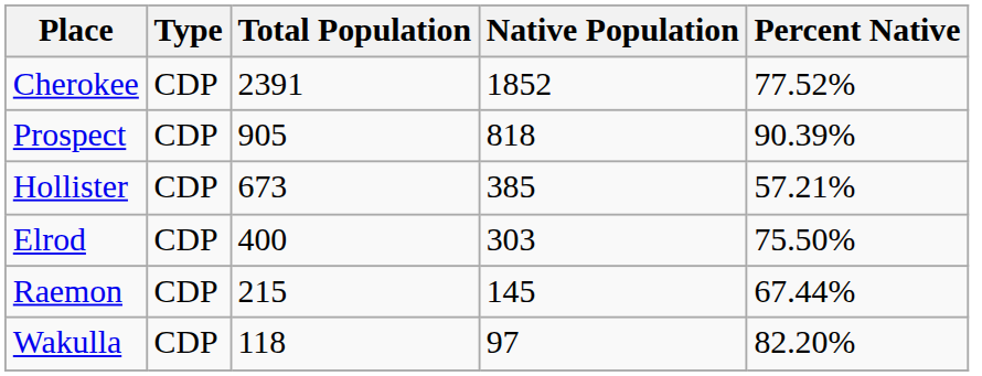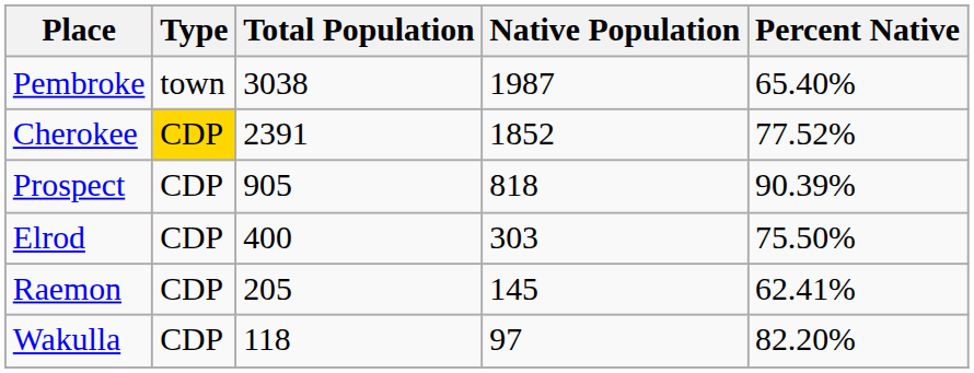 <table class="wikitable sortable">
 <tr>
 <th>Place</th>
 <th>Type</th>
 <th>Total Population</th>
 <th>Native Population</th>
 <th>Percent Native</th>
 </tr>
 <tr>
+<td><a href='#'>Pembroke</a></td>
+<td>town</td>
+<td>3038</td>
+<td>1987</td>
+<td>65.40%</td>
+</tr>
+<tr>
 <td><a href='#'>Cherokee</a></td>
-<td>CDP</td>
+<td style="background: gold;">CDP</td>
 <td>2391</td>
 <td>1852</td>
 <td>77.52%</td>
 </tr>
 <tr>
 <td><a href='#'>Prospect</a></td>
 <td>CDP</td>
 <td>905</td>
 <td>818</td>
 <td>90.39%</td>
 </tr>
 <tr>
-<td><a href='#'>Hollister</a></td>
-<td>CDP</td>
-<td>673</td>
-<td>385</td>
-<td>57.21%</td>
-</tr>
-<tr>
 <td><a href='#'>Elrod</a></td>
 <td>CDP</td>
 <td>400</td>
 <td>303</td>
 <td>75.50%</td>
 </tr>
 <tr>
 <td><a href='#'>Raemon</a></td>
 <td>CDP</td>
-<td>215</td>
+<td>205</td>
 <td>145</td>
-<td>67.44%</td>
+<td>62.41%</td>
 </tr>
 <tr>
 <td><a href='#'>Wakulla</a></td>
 <td>CDP</td>
 <td>118</td>
 <td>97</td>
 <td>82.20%</td>
 </tr>
 </table>
